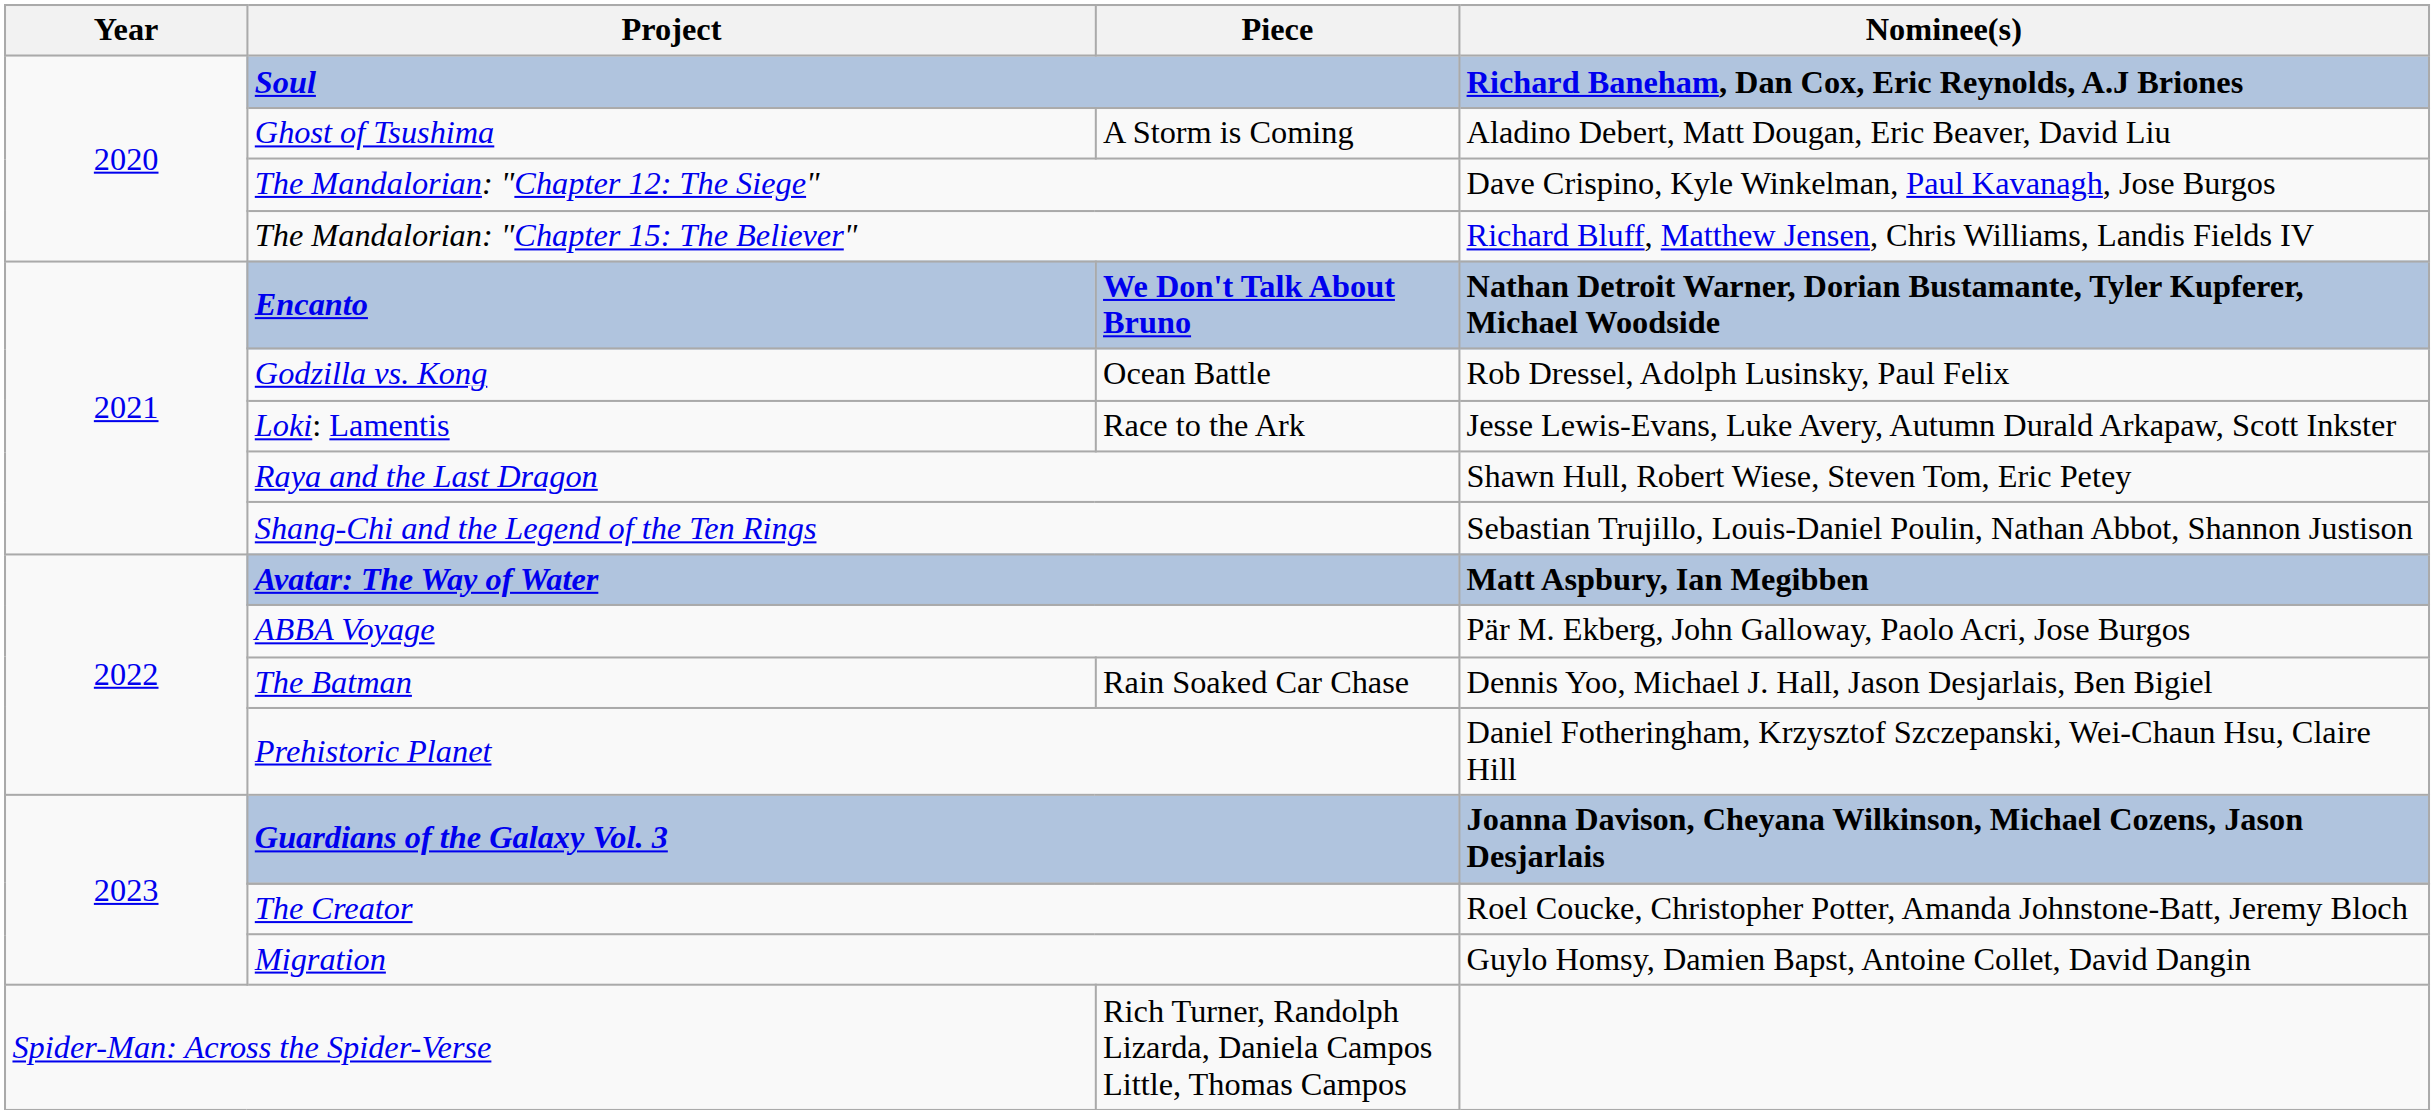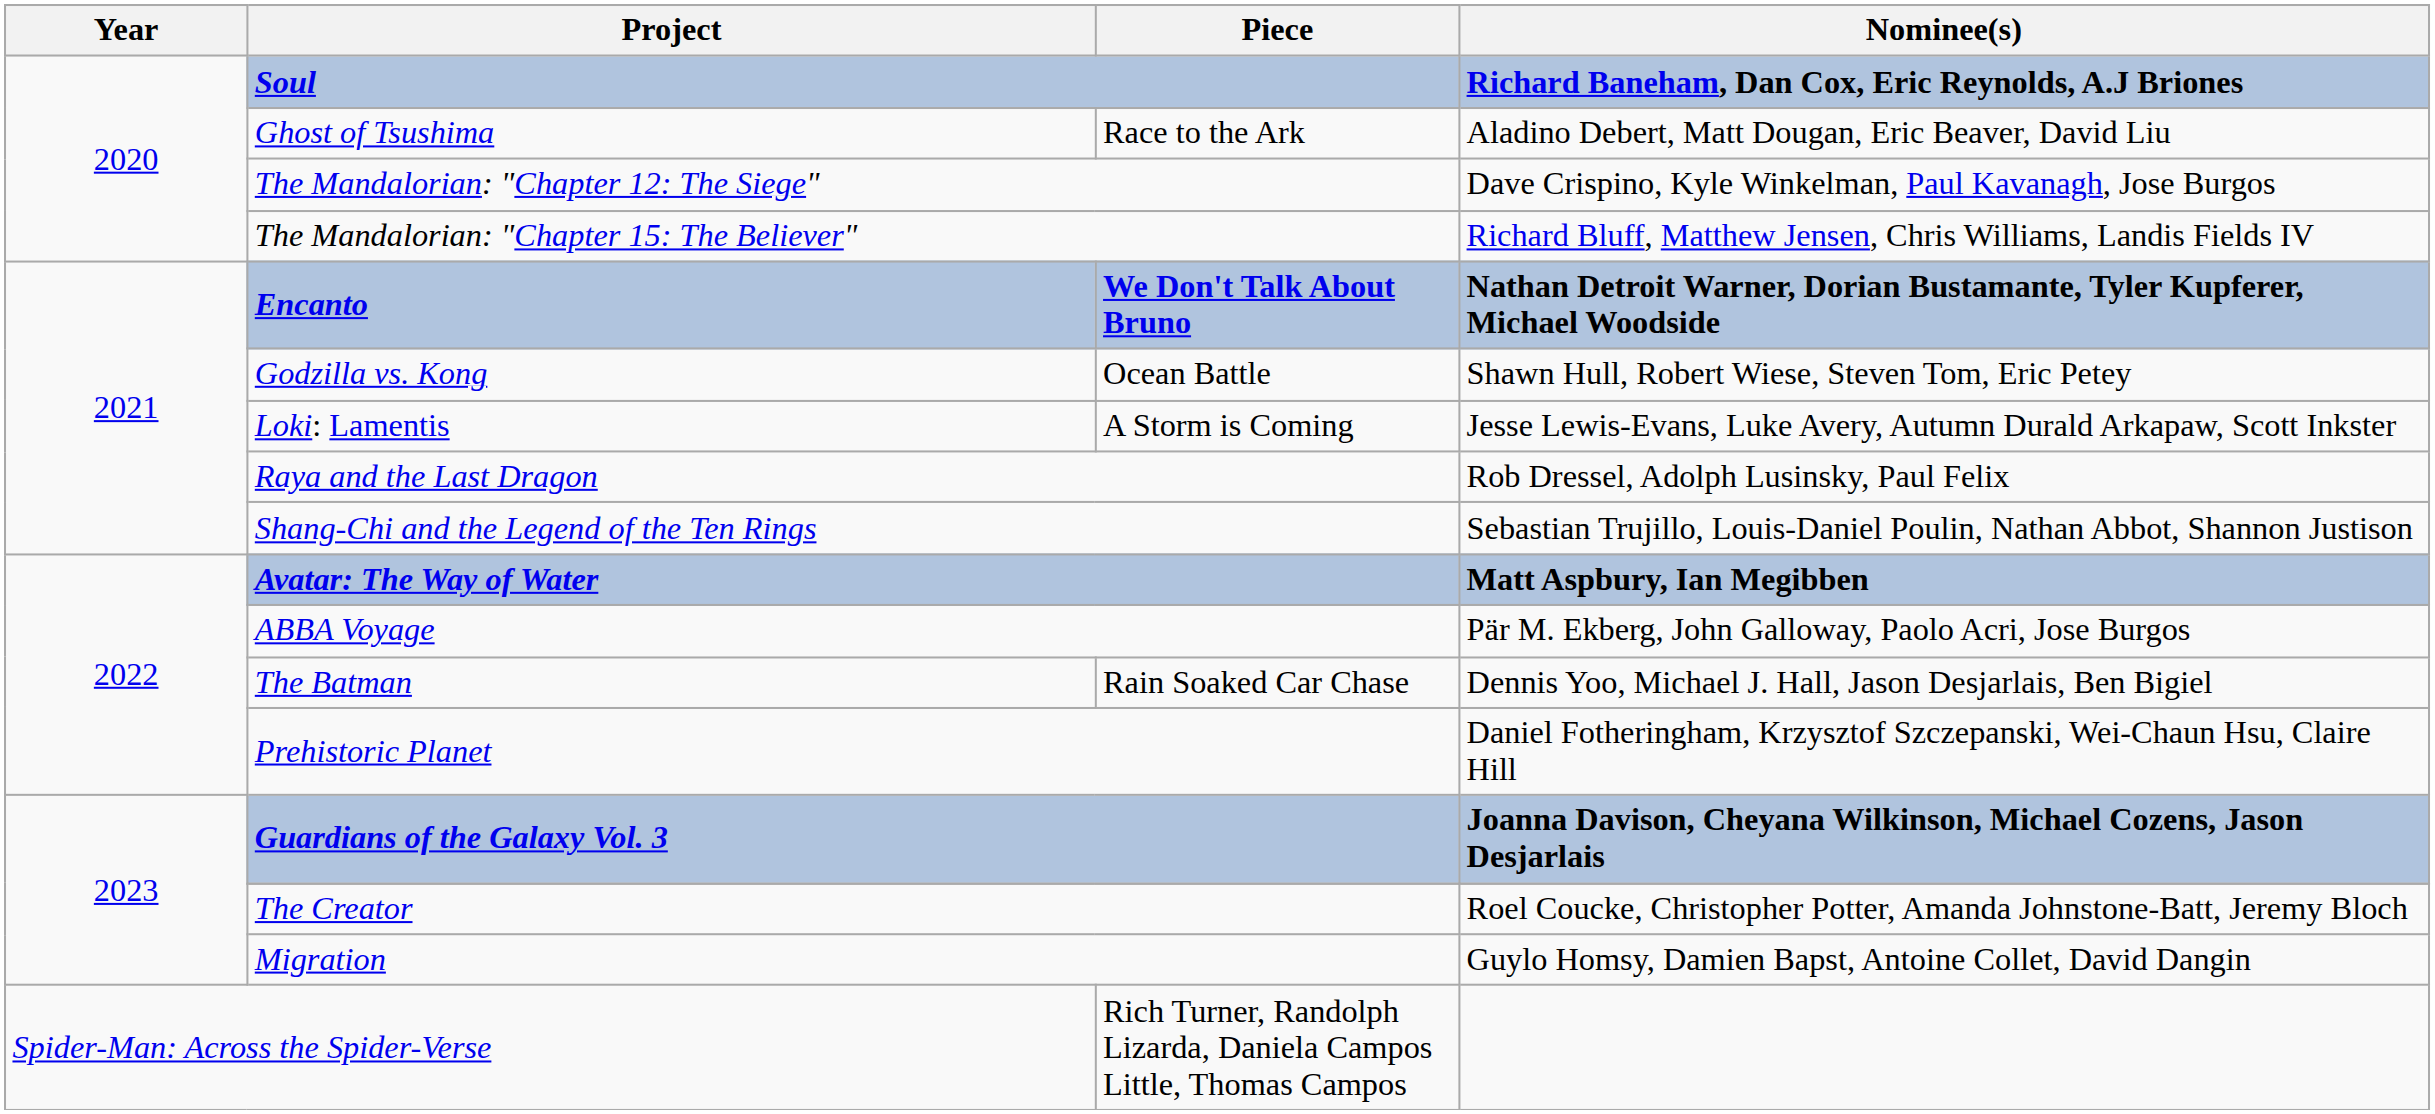 <table class="wikitable" width="95%" cellpadding="5">
 <tr>
 <th width="10%">Year</th>
 <th width="35%">Project</th>
 <th width="15%">Piece</th>
 <th width="45%">Nominee(s)</th>
 </tr>
 <tr>
 <td rowspan="4" style="text-align:center;"><a href='#'>2020</a><br></td>
 <td style="background:#B0C4DE;" colspan="2"><strong><em><a href='#'>Soul</a></em></strong></td>
 <td style="background:#B0C4DE;"><strong><a href='#'>Richard Baneham</a>, Dan Cox, Eric Reynolds, A.J Briones</strong></td>
 </tr>
 <tr>
 <td><em><a href='#'>Ghost of Tsushima</a></em></td>
-<td>A Storm is Coming</td>
+<td>Race to the Ark</td>
 <td>Aladino Debert, Matt Dougan, Eric Beaver, David Liu</td>
 </tr>
 <tr>
 <td colspan="2"><em><a href='#'>The Mandalorian</a>: "<a href='#'>Chapter 12: The Siege</a>"</em></td>
 <td>Dave Crispino, Kyle Winkelman, <a href='#'>Paul Kavanagh</a>, Jose Burgos</td>
 </tr>
 <tr>
 <td colspan="2"><em>The Mandalorian: "<a href='#'>Chapter 15: The Believer</a>"</em></td>
 <td><a href='#'>Richard Bluff</a>, <a href='#'>Matthew Jensen</a>, Chris Williams, Landis Fields IV</td>
 </tr>
 <tr>
 <td rowspan="5" style="text-align:center;"><a href='#'>2021</a><br></td>
 <td style="background:#B0C4DE;"><strong><em><a href='#'>Encanto</a></em></strong></td>
 <td style="background:#B0C4DE;"><strong><a href='#'>We Don't Talk About Bruno</a></strong></td>
 <td style="background:#B0C4DE;"><strong>Nathan Detroit Warner, Dorian Bustamante, Tyler Kupferer, Michael Woodside</strong></td>
 </tr>
 <tr>
 <td><em><a href='#'>Godzilla vs. Kong</a></em></td>
 <td>Ocean Battle</td>
-<td>Rob Dressel, Adolph Lusinsky, Paul Felix</td>
+<td>Shawn Hull, Robert Wiese, Steven Tom, Eric Petey</td>
 </tr>
 <tr>
 <td><em><a href='#'>Loki</a></em>: <a href='#'>Lamentis</a></td>
-<td>Race to the Ark</td>
+<td>A Storm is Coming</td>
 <td>Jesse Lewis-Evans, Luke Avery, Autumn Durald Arkapaw, Scott Inkster</td>
 </tr>
 <tr>
 <td colspan="2"><em><a href='#'>Raya and the Last Dragon</a></em></td>
-<td>Shawn Hull, Robert Wiese, Steven Tom, Eric Petey</td>
+<td>Rob Dressel, Adolph Lusinsky, Paul Felix</td>
 </tr>
 <tr>
 <td colspan="2"><em><a href='#'>Shang-Chi and the Legend of the Ten Rings</a></em></td>
 <td>Sebastian Trujillo, Louis-Daniel Poulin, Nathan Abbot, Shannon Justison</td>
 </tr>
 <tr>
 <td rowspan="4" style="text-align:center;"><a href='#'>2022</a><br></td>
 <td style="background:#B0C4DE;" colspan="2"><strong><em><a href='#'>Avatar: The Way of Water</a></em></strong></td>
 <td style="background:#B0C4DE;"><strong>Matt Aspbury, Ian Megibben</strong></td>
 </tr>
 <tr>
 <td colspan="2"><em><a href='#'>ABBA Voyage</a></em></td>
 <td>Pär M. Ekberg, John Galloway, Paolo Acri, Jose Burgos</td>
 </tr>
 <tr>
 <td><em><a href='#'>The Batman</a></em></td>
 <td>Rain Soaked Car Chase</td>
 <td>Dennis Yoo, Michael J. Hall, Jason Desjarlais, Ben Bigiel</td>
 </tr>
 <tr>
 <td colspan="2"><em><a href='#'>Prehistoric Planet</a></em></td>
 <td>Daniel Fotheringham, Krzysztof Szczepanski, Wei-Chaun Hsu, Claire Hill</td>
 </tr>
 <tr>
 <td rowspan="4" style="text-align:center;"><a href='#'>2023</a><br></td>
 <td style="background:#B0C4DE;" colspan="2"><strong><em><a href='#'>Guardians of the Galaxy Vol. 3</a></em></strong></td>
 <td style="background:#B0C4DE;"><strong>Joanna Davison, Cheyana Wilkinson, Michael Cozens, Jason Desjarlais</strong></td>
 </tr>
 <tr>
 </tr>
 <tr>
 <td colspan="2"><em><a href='#'>The Creator</a></em></td>
 <td>Roel Coucke, Christopher Potter, Amanda Johnstone-Batt, Jeremy Bloch</td>
 </tr>
 <tr>
 <td colspan="2"><em><a href='#'>Migration</a></em></td>
 <td>Guylo Homsy, Damien Bapst, Antoine Collet, David Dangin</td>
 </tr>
 <tr>
 <td colspan="2"><em><a href='#'>Spider-Man: Across the Spider-Verse</a></em></td>
 <td>Rich Turner, Randolph Lizarda, Daniela Campos Little, Thomas Campos</td>
 </tr>
 </table>
